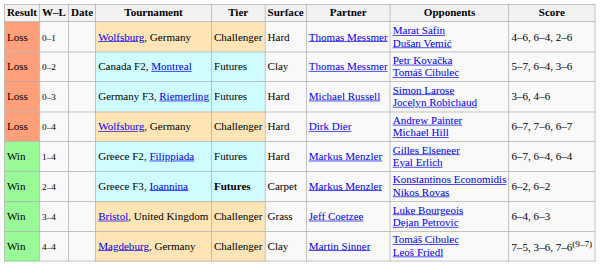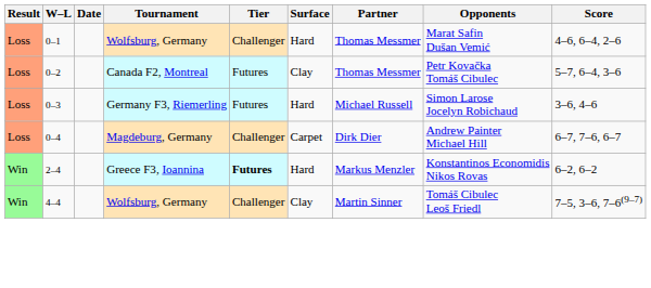 <table class="sortable wikitable">
 <tr>
 <th>Result</th>
 <th class="unsortable">W–L</th>
 <th>Date</th>
 <th>Tournament</th>
 <th>Tier</th>
 <th>Surface</th>
 <th>Partner</th>
 <th>Opponents</th>
 <th class="unsortable">Score</th>
 </tr>
 <tr>
 <td style="background:#ffa07a;">Loss</td>
 <td><small>0–1</small></td>
 <td></td>
 <td style="background:moccasin;"><a href='#'>Wolfsburg</a>, Germany</td>
 <td style="background:moccasin;">Challenger</td>
 <td>Hard</td>
 <td> <a href='#'>Thomas Messmer</a></td>
 <td> <a href='#'>Marat Safin</a> <br>  <a href='#'>Dušan Vemić</a></td>
 <td>4–6, 6–4, 2–6</td>
 </tr>
 <tr>
 <td style="background:#ffa07a;">Loss</td>
 <td><small>0–2</small></td>
 <td></td>
 <td style="background:#cffcff;">Canada F2, <a href='#'>Montreal</a></td>
 <td style="background:#cffcff;">Futures</td>
 <td>Clay</td>
 <td> <a href='#'>Thomas Messmer</a></td>
 <td> <a href='#'>Petr Kovačka</a> <br>  <a href='#'>Tomáš Cibulec</a></td>
 <td>5–7, 6–4, 3–6</td>
 </tr>
 <tr>
 <td style="background:#ffa07a;">Loss</td>
 <td><small>0–3</small></td>
 <td></td>
 <td style="background:#cffcff;">Germany F3, <a href='#'>Riemerling</a></td>
 <td style="background:#cffcff;">Futures</td>
 <td>Hard</td>
 <td> <a href='#'>Michael Russell</a></td>
 <td> <a href='#'>Simon Larose</a> <br>  <a href='#'>Jocelyn Robichaud</a></td>
 <td>3–6, 4–6</td>
 </tr>
 <tr>
 <td style="background:#ffa07a;">Loss</td>
 <td><small>0–4</small></td>
 <td></td>
-<td style="background:moccasin;"><a href='#'>Wolfsburg</a>, Germany</td>
+<td style="background:moccasin;"><a href='#'>Magdeburg</a>, Germany</td>
 <td style="background:moccasin;">Challenger</td>
-<td>Hard</td>
+<td>Carpet</td>
 <td> <a href='#'>Dirk Dier</a></td>
 <td> <a href='#'>Andrew Painter</a> <br>  <a href='#'>Michael Hill</a></td>
 <td>6–7, 7–6, 6–7</td>
-</tr>
-<tr>
-<td style="background:#98fb98;">Win</td>
-<td><small>1–4</small></td>
-<td></td>
-<td style="background:#cffcff;">Greece F2, <a href='#'>Filippiada</a></td>
-<td style="background:#cffcff;">Futures</td>
-<td>Hard</td>
-<td> <a href='#'>Markus Menzler</a></td>
-<td> <a href='#'>Gilles Elseneer</a> <br>  <a href='#'>Eyal Erlich</a></td>
-<td>6–7, 6–4, 6–4</td>
 </tr>
 <tr>
 <td style="background:#98fb98;">Win</td>
 <td><small>2–4</small></td>
 <td></td>
 <td style="background:#cffcff;">Greece F3, <a href='#'>Ioannina</a></td>
 <td style="background:#cffcff;"><strong>Futures</strong></td>
-<td>Carpet</td>
+<td>Hard</td>
 <td> <a href='#'>Markus Menzler</a></td>
 <td> <a href='#'>Konstantinos Economidis</a> <br>  <a href='#'>Nikos Rovas</a></td>
 <td>6–2, 6–2</td>
 </tr>
 <tr>
 <td style="background:#98fb98;">Win</td>
-<td><small>3–4</small></td>
-<td></td>
-<td style="background:moccasin;"><a href='#'>Bristol</a>, United Kingdom</td>
-<td style="background:moccasin;">Challenger</td>
-<td>Grass</td>
-<td> <a href='#'>Jeff Coetzee</a></td>
-<td> <a href='#'>Luke Bourgeois</a> <br>  <a href='#'>Dejan Petrovic</a></td>
-<td>6–4, 6–3</td>
-</tr>
-<tr>
-<td style="background:#98fb98;">Win</td>
 <td><small>4–4</small></td>
 <td></td>
-<td style="background:moccasin;"><a href='#'>Magdeburg</a>, Germany</td>
+<td style="background:moccasin;"><a href='#'>Wolfsburg</a>, Germany</td>
 <td style="background:moccasin;">Challenger</td>
 <td>Clay</td>
 <td> <a href='#'>Martin Sinner</a></td>
 <td> <a href='#'>Tomáš Cibulec</a> <br>  <a href='#'>Leoš Friedl</a></td>
 <td>7–5, 3–6, 7–6<sup>(9–7)</sup></td>
 </tr>
 </table>
